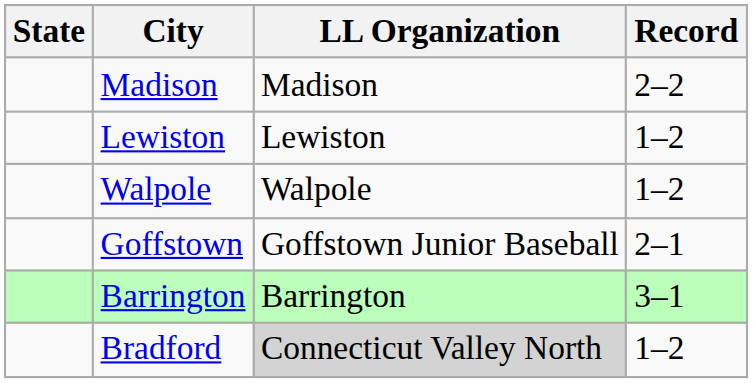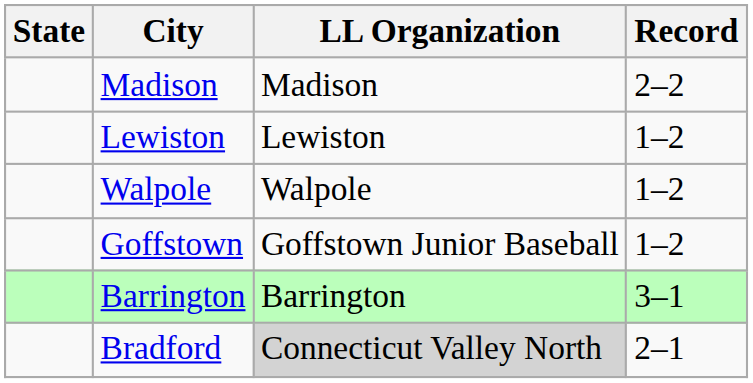 <table class="wikitable">
 <tr>
 <th>State</th>
 <th>City</th>
 <th>LL Organization</th>
 <th>Record</th>
 </tr>
 <tr>
 <td><strong></strong></td>
 <td><a href='#'>Madison</a></td>
 <td>Madison</td>
 <td>2–2</td>
 </tr>
 <tr>
 <td><strong></strong></td>
 <td><a href='#'>Lewiston</a></td>
 <td>Lewiston</td>
 <td>1–2</td>
 </tr>
 <tr>
 <td><strong></strong></td>
 <td><a href='#'>Walpole</a></td>
 <td>Walpole</td>
 <td>1–2</td>
 </tr>
 <tr>
 <td><strong></strong></td>
 <td><a href='#'>Goffstown</a></td>
 <td>Goffstown Junior Baseball</td>
-<td>2–1</td>
+<td>1–2</td>
 </tr>
 <tr bgcolor="bbffbb">
 <td><strong></strong></td>
 <td><a href='#'>Barrington</a></td>
 <td>Barrington</td>
 <td>3–1</td>
 </tr>
 <tr>
 <td><strong></strong></td>
 <td><a href='#'>Bradford</a></td>
 <td style="background: lightgrey;">Connecticut Valley North</td>
-<td>1–2</td>
+<td>2–1</td>
 </tr>
 </table>
